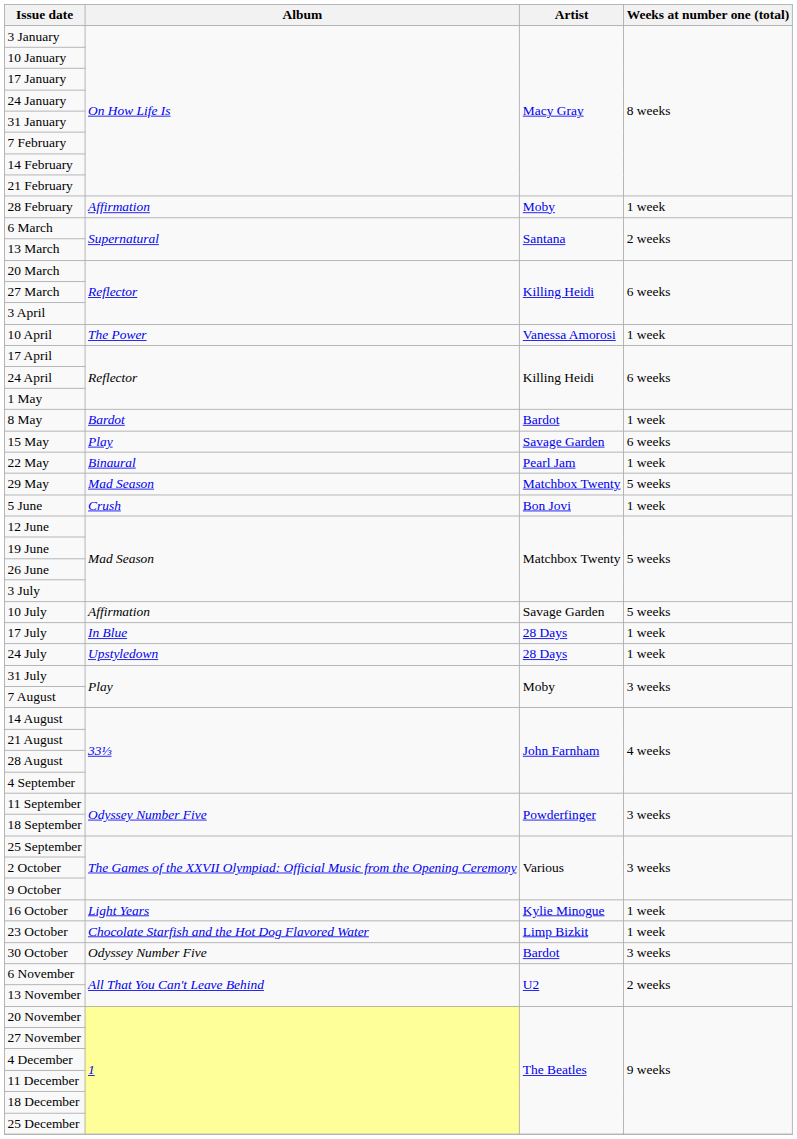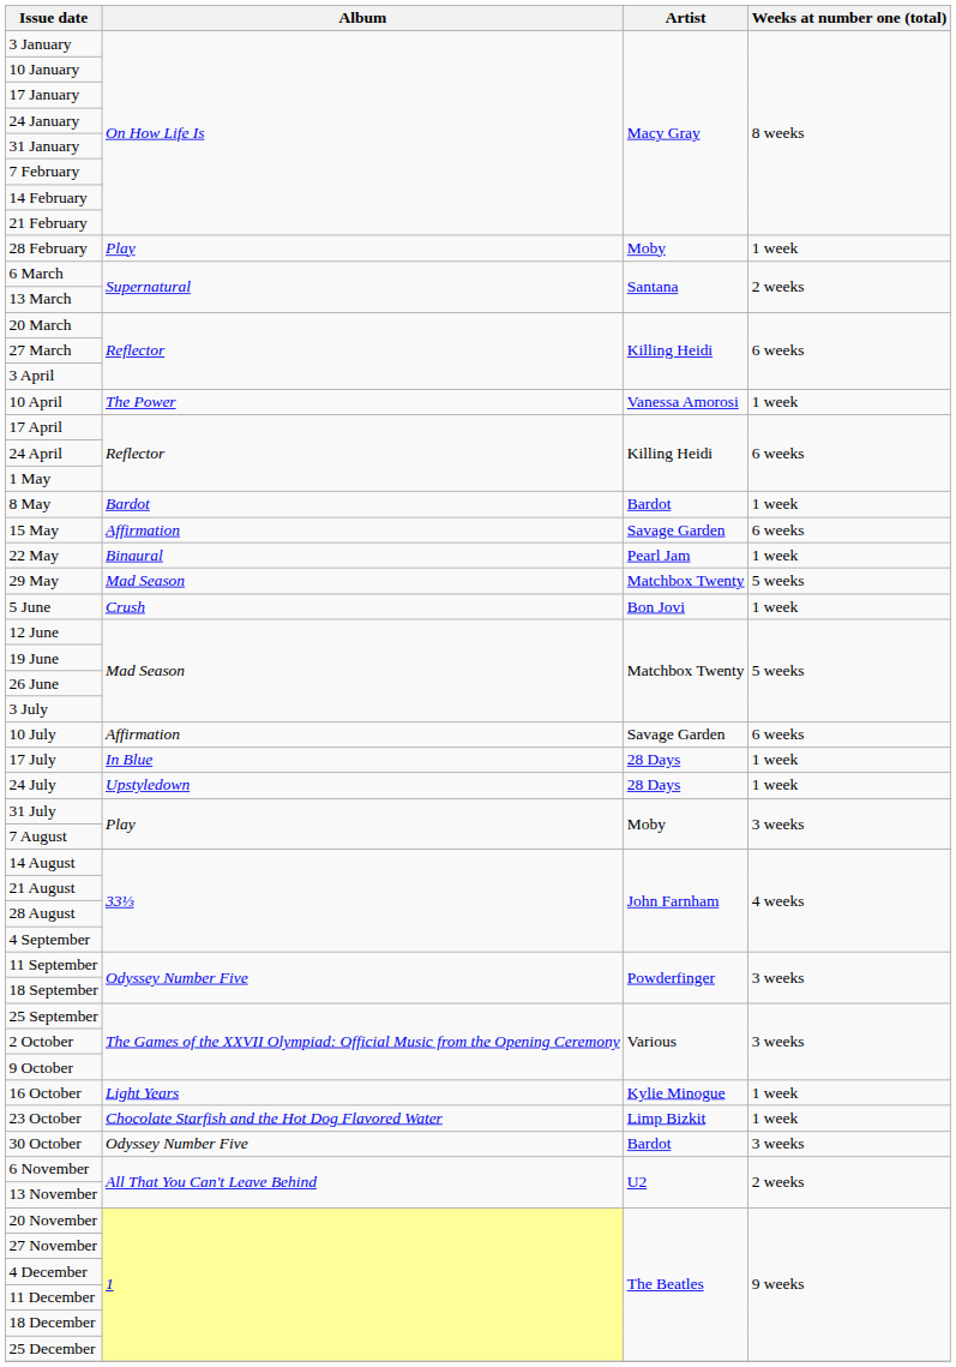 <table class=wikitable>
 <tr>
 <th>Issue date</th>
 <th>Album</th>
 <th>Artist</th>
 <th>Weeks at number one (total)</th>
 </tr>
 <tr>
 <td>3 January</td>
 <td rowspan="8"><em><a href='#'>On How Life Is</a></em></td>
 <td rowspan="8"><a href='#'>Macy Gray</a></td>
 <td rowspan="8">8 weeks</td>
 </tr>
 <tr>
 <td>10 January</td>
 </tr>
 <tr>
 <td>17 January</td>
 </tr>
 <tr>
 <td>24 January</td>
 </tr>
 <tr>
 <td>31 January</td>
 </tr>
 <tr>
 <td>7 February</td>
 </tr>
 <tr>
 <td>14 February</td>
 </tr>
 <tr>
 <td>21 February</td>
 </tr>
 <tr>
 <td>28 February</td>
-<td><em><a href='#'>Affirmation</a></em></td>
+<td><em><a href='#'>Play</a></em></td>
 <td><a href='#'>Moby</a></td>
 <td>1 week</td>
 </tr>
 <tr>
 <td>6 March</td>
 <td rowspan="2"><em><a href='#'>Supernatural</a></em></td>
 <td rowspan="2"><a href='#'>Santana</a></td>
 <td rowspan="2">2 weeks</td>
 </tr>
 <tr>
 <td>13 March</td>
 </tr>
 <tr>
 <td>20 March</td>
 <td rowspan="3"><em><a href='#'>Reflector</a></em></td>
 <td rowspan="3"><a href='#'>Killing Heidi</a></td>
 <td rowspan="3">6 weeks</td>
 </tr>
 <tr>
 <td>27 March</td>
 </tr>
 <tr>
 <td>3 April</td>
 </tr>
 <tr>
 <td>10 April</td>
 <td><em><a href='#'>The Power</a></em></td>
 <td><a href='#'>Vanessa Amorosi</a></td>
 <td>1 week</td>
 </tr>
 <tr>
 <td>17 April</td>
 <td rowspan="3"><em>Reflector</em></td>
 <td rowspan="3">Killing Heidi</td>
 <td rowspan="3">6 weeks</td>
 </tr>
 <tr>
 <td>24 April</td>
 </tr>
 <tr>
 <td>1 May</td>
 </tr>
 <tr>
 <td>8 May</td>
 <td><em><a href='#'>Bardot</a></em></td>
 <td><a href='#'>Bardot</a></td>
 <td>1 week</td>
 </tr>
 <tr>
 <td>15 May</td>
-<td><em><a href='#'>Play</a></em></td>
+<td><em><a href='#'>Affirmation</a></em></td>
 <td><a href='#'>Savage Garden</a></td>
 <td>6 weeks</td>
 </tr>
 <tr>
 <td>22 May</td>
 <td><em><a href='#'>Binaural</a></em></td>
 <td><a href='#'>Pearl Jam</a></td>
 <td>1 week</td>
 </tr>
 <tr>
 <td>29 May</td>
 <td><em><a href='#'>Mad Season</a></em></td>
 <td><a href='#'>Matchbox Twenty</a></td>
 <td>5 weeks</td>
 </tr>
 <tr>
 <td>5 June</td>
 <td><em><a href='#'>Crush</a></em></td>
 <td><a href='#'>Bon Jovi</a></td>
 <td>1 week</td>
 </tr>
 <tr>
 <td>12 June</td>
 <td rowspan="4"><em>Mad Season</em></td>
 <td rowspan="4">Matchbox Twenty</td>
 <td rowspan="4">5 weeks</td>
 </tr>
 <tr>
 <td>19 June</td>
 </tr>
 <tr>
 <td>26 June</td>
 </tr>
 <tr>
 <td>3 July</td>
 </tr>
 <tr>
 <td>10 July</td>
 <td><em>Affirmation</em></td>
 <td>Savage Garden</td>
-<td>5 weeks</td>
+<td>6 weeks</td>
 </tr>
 <tr>
 <td>17 July</td>
 <td><em><a href='#'>In Blue</a></em></td>
 <td><a href='#'>28 Days</a></td>
 <td>1 week</td>
 </tr>
 <tr>
 <td>24 July</td>
 <td><em><a href='#'>Upstyledown</a></em></td>
 <td><a href='#'>28 Days</a></td>
 <td>1 week</td>
 </tr>
 <tr>
 <td>31 July</td>
 <td rowspan="2"><em>Play</em></td>
 <td rowspan="2">Moby</td>
 <td rowspan="2">3 weeks</td>
 </tr>
 <tr>
 <td>7 August</td>
 </tr>
 <tr>
 <td>14 August</td>
 <td rowspan="4"><em><a href='#'>33⅓</a></em></td>
 <td rowspan="4"><a href='#'>John Farnham</a></td>
 <td rowspan="4">4 weeks</td>
 </tr>
 <tr>
 <td>21 August</td>
 </tr>
 <tr>
 <td>28 August</td>
 </tr>
 <tr>
 <td>4 September</td>
 </tr>
 <tr>
 <td>11 September</td>
 <td rowspan="2"><em><a href='#'>Odyssey Number Five</a></em></td>
 <td rowspan="2"><a href='#'>Powderfinger</a></td>
 <td rowspan="2">3 weeks</td>
 </tr>
 <tr>
 <td>18 September</td>
 </tr>
 <tr>
 <td>25 September</td>
 <td rowspan="3"><em><a href='#'>The Games of the XXVII Olympiad: Official Music from the Opening Ceremony</a></em></td>
 <td rowspan="3">Various</td>
 <td rowspan="3">3 weeks</td>
 </tr>
 <tr>
 <td>2 October</td>
 </tr>
 <tr>
 <td>9 October</td>
 </tr>
 <tr>
 <td>16 October</td>
 <td><em><a href='#'>Light Years</a></em></td>
 <td><a href='#'>Kylie Minogue</a></td>
 <td>1 week</td>
 </tr>
 <tr>
 <td>23 October</td>
 <td><em><a href='#'>Chocolate Starfish and the Hot Dog Flavored Water</a></em></td>
 <td><a href='#'>Limp Bizkit</a></td>
 <td>1 week</td>
 </tr>
 <tr>
 <td>30 October</td>
 <td><em>Odyssey Number Five</em></td>
 <td><a href='#'>Bardot</a></td>
 <td>3 weeks</td>
 </tr>
 <tr>
 <td>6 November</td>
 <td rowspan="2"><em><a href='#'>All That You Can't Leave Behind</a></em></td>
 <td rowspan="2"><a href='#'>U2</a></td>
 <td rowspan="2">2 weeks</td>
 </tr>
 <tr>
 <td>13 November</td>
 </tr>
 <tr>
 <td>20 November</td>
 <td bgcolor=#FFFF99 rowspan="6"><em><a href='#'>1</a></em></td>
 <td rowspan="6"><a href='#'>The Beatles</a></td>
 <td rowspan="6">9 weeks</td>
 </tr>
 <tr>
 <td>27 November</td>
 </tr>
 <tr>
 <td>4 December</td>
 </tr>
 <tr>
 <td>11 December</td>
 </tr>
 <tr>
 <td>18 December</td>
 </tr>
 <tr>
 <td>25 December</td>
 </tr>
 <tr>
 </tr>
 </table>
